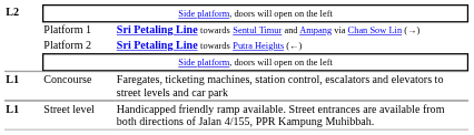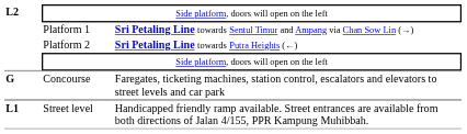 <table table border=0 cellspacing=0 cellpadding=2>
 <tr>
 <td valign="top" style="border-bottom:solid 1px gray;" rowspan="5"><strong>L2</strong></td>
 </tr>
 <tr>
 <td style="border-top:solid 2px black;border-right:solid 2px black;border-left:solid 2px black;border-bottom:solid 2px black;text-align:center;" colspan=2><small><a href='#'>Side platform</a>, doors will open on the left</small></td>
 </tr>
 <tr>
 <td>Platform 1</td>
 <td><strong><span><a href='#'>Sri Petaling Line</a>  </span></strong><small>towards</small>  <small><a href='#'>Sentul Timur</a> and  <a href='#'>Ampang</a> via  <a href='#'>Chan Sow Lin</a> (→)</small></td>
 </tr>
 <tr>
 <td>Platform 2</td>
 <td><strong><span><a href='#'>Sri Petaling Line</a></span></strong> <small>towards</small>  <small><a href='#'>Putra Heights</a> (←)</small></td>
 </tr>
 <tr>
 <td style="border-top:solid 2px black;border-right:solid 2px black;border-left:solid 2px black;border-bottom:solid 2px black;text-align:center;" colspan=2><small><a href='#'>Side platform</a>, doors will open on the left</small></td>
 </tr>
 <tr>
-<td style="border-top:solid 1px gray;border-bottom:solid 1px gray;" width=50 valign=top><strong>L1</strong></td>
+<td style="border-top:solid 1px gray;border-bottom:solid 1px gray;" width=50 valign=top><strong>G</strong></td>
 <td style="border-top:solid 1px gray;border-bottom:solid 1px gray;" width=100 valign=top>Concourse</td>
 <td style="border-top:solid 1px gray;border-bottom:solid 1px gray;" width=500 valign=top>Faregates, ticketing machines, station control, escalators and elevators to street levels and car park</td>
 </tr>
 <tr>
 <td style="border-top:solid 1px gray;border-bottom:solid 1px gray;" width=50 valign=top><strong>L1</strong></td>
 <td style="border-top:solid 1px gray;border-bottom:solid 1px gray;" width=100 valign=top>Street level</td>
 <td style="border-top:solid 1px gray;border-bottom:solid 1px gray;" width=500 valign=top>Handicapped friendly ramp available. Street entrances are available from both directions of Jalan 4/155, PPR Kampung Muhibbah.</td>
 </tr>
 </table>
